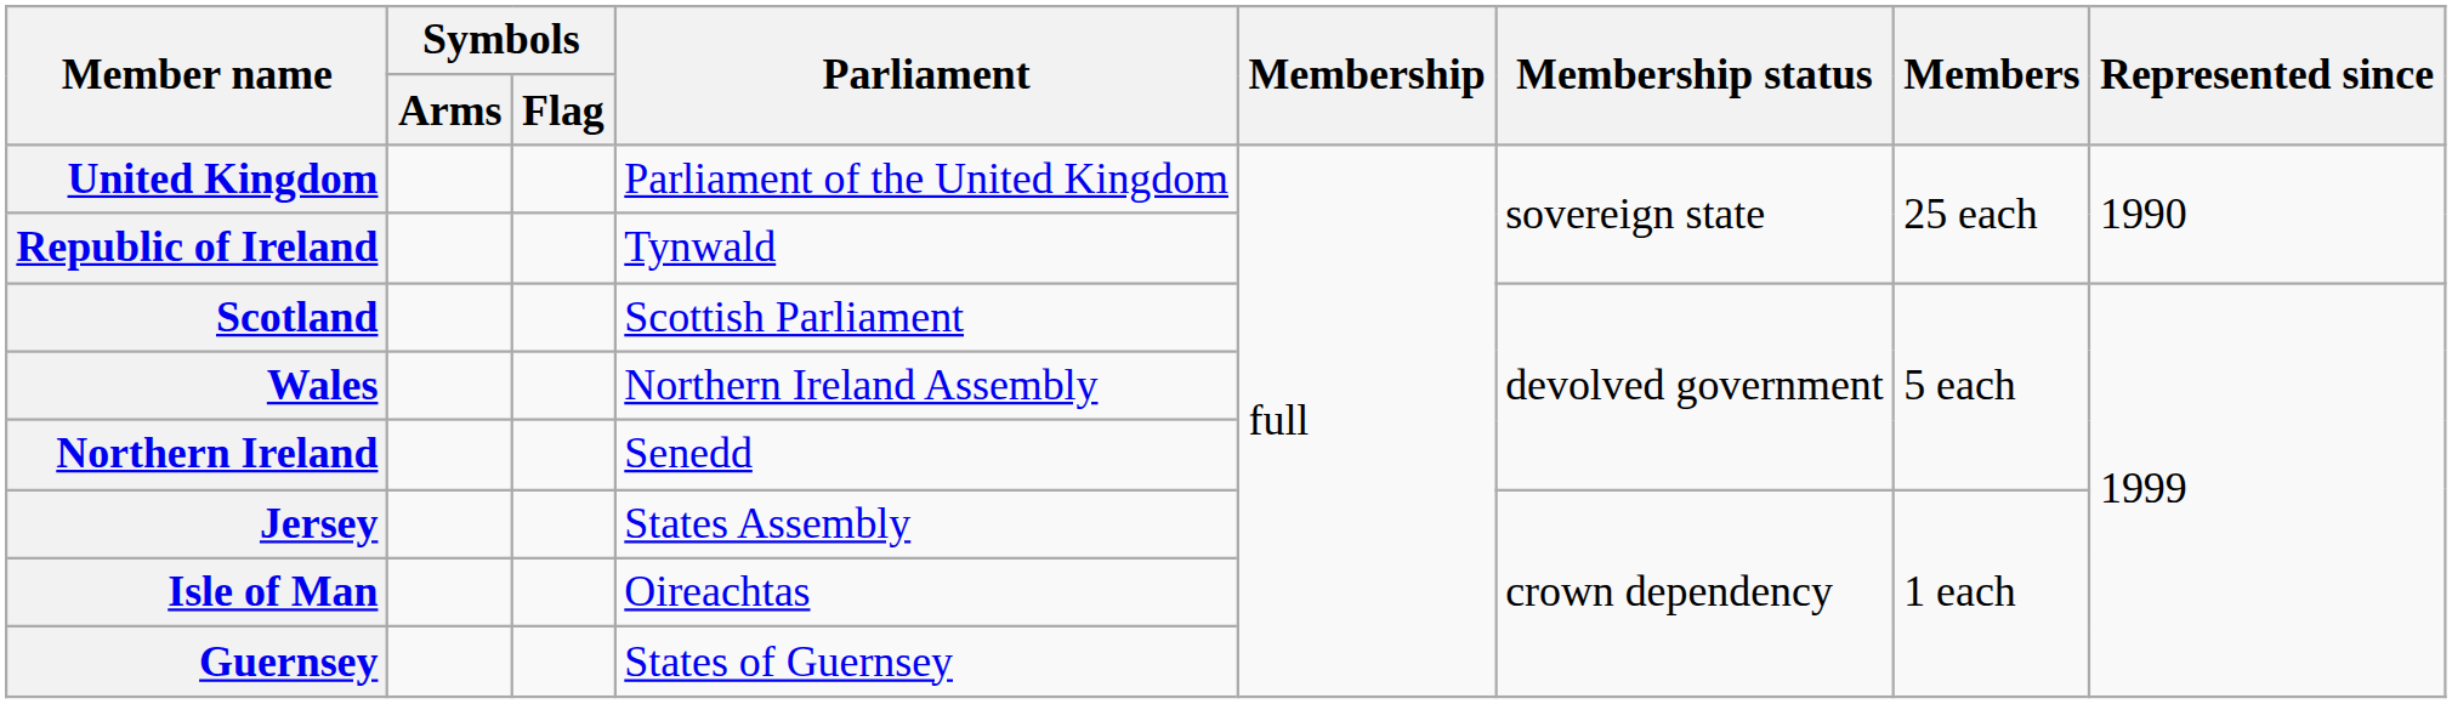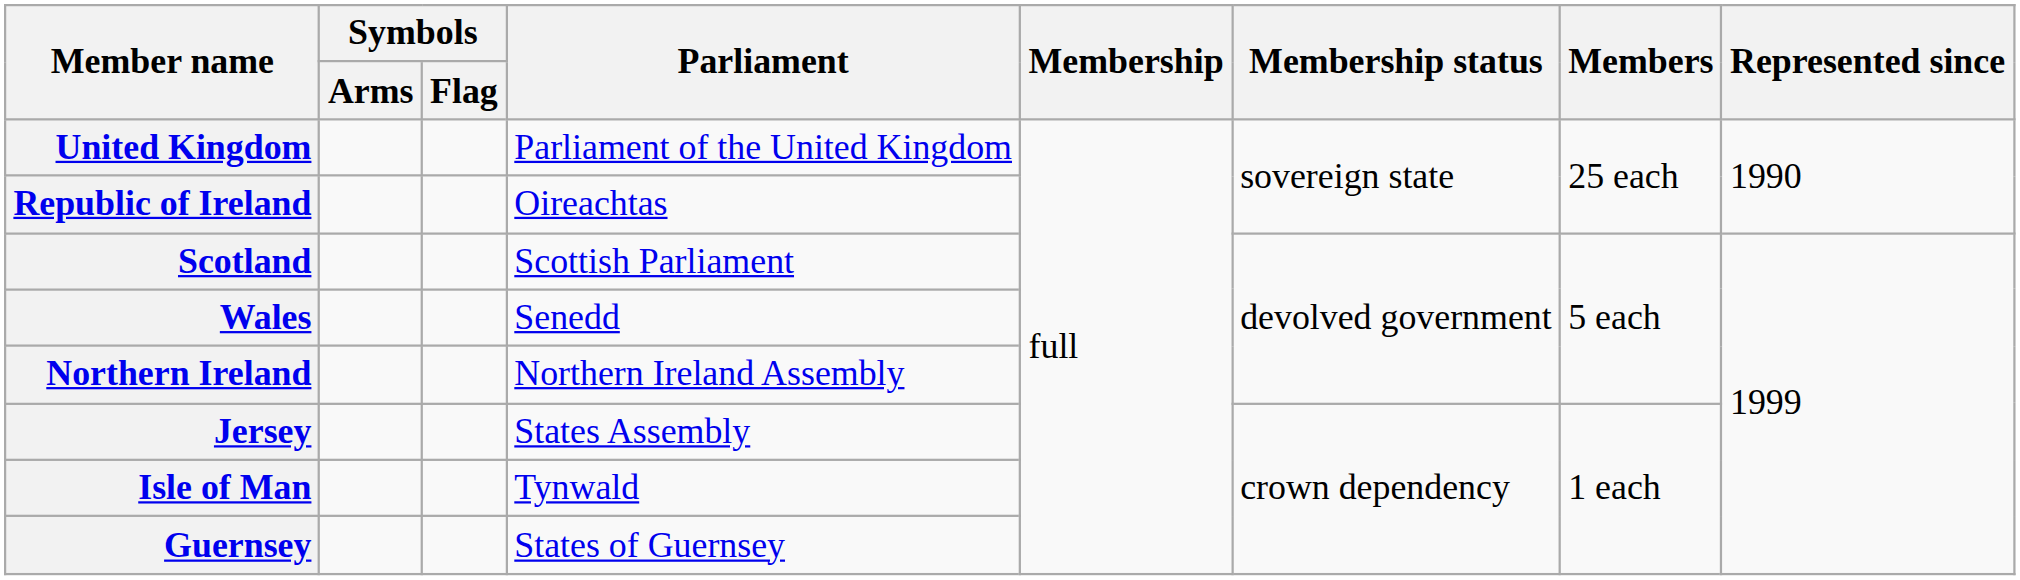 <table class="wikitable">
 <tr>
 <th rowspan="2">Member name</th>
 <th colspan="2">Symbols</th>
 <th rowspan="2">Parliament</th>
 <th rowspan="2">Membership</th>
 <th rowspan="2">Membership status</th>
 <th rowspan="2">Members</th>
 <th rowspan="2">Represented since</th>
 </tr>
 <tr>
 <th>Arms</th>
 <th>Flag</th>
 </tr>
 <tr>
 <th style="text-align:right"><a href='#'>United Kingdom</a></th>
 <td style="text-align:center"></td>
 <td style="text-align:center"></td>
 <td><a href='#'>Parliament of the United Kingdom</a></td>
 <td rowspan="8">full</td>
 <td rowspan="2">sovereign state</td>
 <td rowspan="2">25 each</td>
 <td rowspan="2">1990</td>
 </tr>
 <tr>
 <th style="text-align:right"><a href='#'>Republic of Ireland</a></th>
 <td style="text-align:center"></td>
 <td style="text-align:center"></td>
-<td><a href='#'>Tynwald</a></td>
+<td><a href='#'>Oireachtas</a></td>
 </tr>
 <tr>
 <th style="text-align:right"><a href='#'>Scotland</a></th>
 <td style="text-align:center"></td>
 <td style="text-align:center"></td>
 <td><a href='#'>Scottish Parliament</a></td>
 <td rowspan="3">devolved government</td>
 <td rowspan="3">5 each</td>
 <td rowspan="6">1999</td>
 </tr>
 <tr>
 <th style="text-align:right"><a href='#'>Wales</a></th>
 <td style="text-align:center"></td>
 <td style="text-align:center"></td>
-<td><a href='#'>Northern Ireland Assembly</a></td>
+<td><a href='#'>Senedd</a></td>
 </tr>
 <tr>
 <th style="text-align:right"><a href='#'>Northern Ireland</a></th>
 <td style="text-align:center"></td>
 <td style="text-align:center"></td>
-<td><a href='#'>Senedd</a></td>
+<td><a href='#'>Northern Ireland Assembly</a></td>
 </tr>
 <tr>
 <th style="text-align:right"><a href='#'>Jersey</a></th>
 <td style="text-align:center"></td>
 <td style="text-align:center"></td>
 <td><a href='#'>States Assembly</a></td>
 <td rowspan="3">crown dependency</td>
 <td rowspan="3">1 each</td>
 </tr>
 <tr>
 <th style="text-align:right"><a href='#'>Isle of Man</a></th>
 <td style="text-align:center"></td>
 <td style="text-align:center"></td>
-<td><a href='#'>Oireachtas</a></td>
+<td><a href='#'>Tynwald</a></td>
 </tr>
 <tr>
 <th style="text-align:right"><a href='#'>Guernsey</a></th>
 <td style="text-align:center"></td>
 <td style="text-align:center"></td>
 <td><a href='#'>States of Guernsey</a></td>
 </tr>
 </table>
